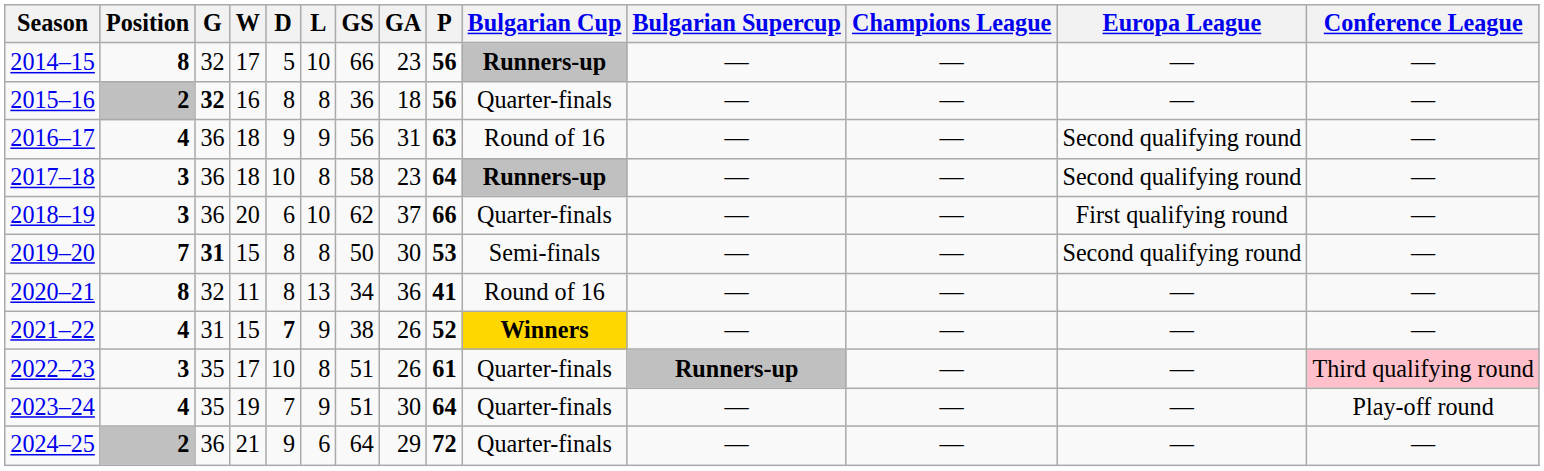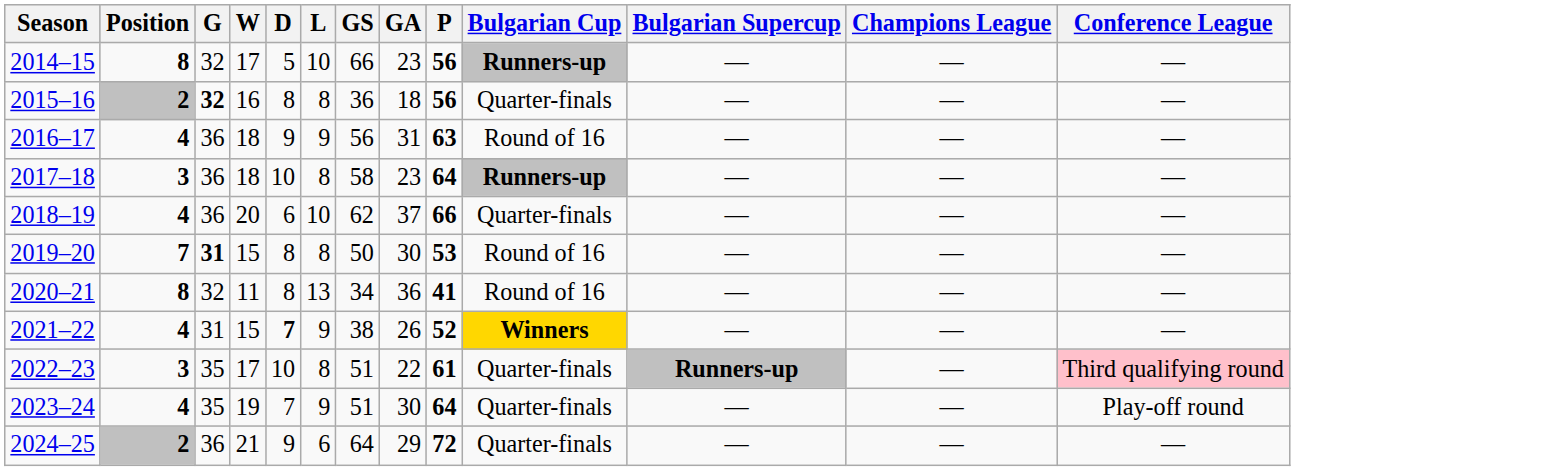 <table class="wikitable">
 <tr style="background:#efefef;">
 <th>Season</th>
 <th>Position</th>
 <th>G</th>
 <th>W</th>
 <th>D</th>
 <th>L</th>
 <th>GS</th>
 <th>GA</th>
 <th>P</th>
 <th><a href='#'>Bulgarian Cup</a></th>
 <th><a href='#'>Bulgarian Supercup</a></th>
 <th><a href='#'>Champions League</a></th>
-<th><a href='#'>Europa League</a></th>
 <th><a href='#'>Conference League</a></th>
 </tr>
 <tr>
 <td><a href='#'>2014–15</a></td>
 <td align=right><strong>8</strong></td>
 <td align=right>32</td>
 <td align=right>17</td>
 <td align=right>5</td>
 <td align=right>10</td>
 <td align=right>66</td>
 <td align=right>23</td>
 <td align=right><strong>56</strong></td>
 <td style="text-align:center; background:silver;"><strong>Runners-up</strong></td>
 <td align=center>—</td>
 <td align=center>—</td>
-<td style="text-align:center;">—</td>
 <td align=center>—</td>
 </tr>
 <tr>
 <td><a href='#'>2015–16</a></td>
 <td style="text-align:right; background:silver;"><strong>2</strong></td>
 <td align=right><strong>32</strong></td>
 <td align=right>16</td>
 <td align=right>8</td>
 <td align=right>8</td>
 <td align=right>36</td>
 <td align=right>18</td>
 <td align=right><strong>56</strong></td>
 <td align=center>Quarter-finals</td>
 <td align=center>—</td>
 <td align=center>—</td>
-<td style="text-align:center;">—</td>
 <td align=center>—</td>
 </tr>
 <tr>
 <td><a href='#'>2016–17</a></td>
 <td align=right><strong>4</strong></td>
 <td align=right>36</td>
 <td align=right>18</td>
 <td align=right>9</td>
 <td align=right>9</td>
 <td align=right>56</td>
 <td align=right>31</td>
 <td align=right><strong>63</strong></td>
 <td align=center>Round of 16</td>
 <td align=center>—</td>
 <td align=center>—</td>
-<td align=center>Second qualifying round</td>
 <td align=center>—</td>
 </tr>
 <tr>
 <td><a href='#'>2017–18</a></td>
 <td align=right><strong>3</strong></td>
 <td align=right>36</td>
 <td align=right>18</td>
 <td align=right>10</td>
 <td align=right>8</td>
 <td align=right>58</td>
 <td align=right>23</td>
 <td align=right><strong>64</strong></td>
 <td style="text-align:center; background:silver;"><strong>Runners-up</strong></td>
 <td align=center>—</td>
 <td align=center>—</td>
-<td align=center>Second qualifying round</td>
 <td align=center>—</td>
 </tr>
 <tr>
 <td><a href='#'>2018–19</a></td>
-<td align=right><strong>3</strong></td>
+<td align=right><strong>4</strong></td>
 <td align=right>36</td>
 <td align=right>20</td>
 <td align=right>6</td>
 <td align=right>10</td>
 <td align=right>62</td>
 <td align=right>37</td>
 <td align=right><strong>66</strong></td>
 <td align=center>Quarter-finals</td>
 <td align=center>—</td>
 <td align=center>—</td>
-<td align=center>First qualifying round</td>
 <td align=center>—</td>
 </tr>
 <tr>
 <td><a href='#'>2019–20</a></td>
 <td align=right><strong>7</strong></td>
 <td align=right><strong>31</strong></td>
 <td align=right>15</td>
 <td align=right>8</td>
 <td align=right>8</td>
 <td align=right>50</td>
 <td align=right>30</td>
 <td align=right><strong>53</strong></td>
-<td align=center>Semi-finals</td>
+<td align=center>Round of 16</td>
 <td align=center>—</td>
 <td align=center>—</td>
-<td align=center>Second qualifying round</td>
 <td align=center>—</td>
 </tr>
 <tr>
 <td><a href='#'>2020–21</a></td>
 <td align=right><strong>8</strong></td>
 <td align=right>32</td>
 <td align=right>11</td>
 <td align=right>8</td>
 <td align=right>13</td>
 <td align=right>34</td>
 <td align=right>36</td>
 <td align=right><strong>41</strong></td>
 <td align=center>Round of 16</td>
-<td align=center>—</td>
 <td align=center>—</td>
 <td align=center>—</td>
 <td align=center>—</td>
 </tr>
 <tr>
 <td><a href='#'>2021–22</a></td>
 <td align=right><strong>4</strong></td>
 <td align=right>31</td>
 <td align=right>15</td>
 <td align=right><strong>7</strong></td>
 <td align=right>9</td>
 <td align=right>38</td>
 <td align=right>26</td>
 <td align=right><strong>52</strong></td>
 <td style="text-align:center; background:gold;"><strong>Winners</strong></td>
 <td align=center>—</td>
 <td align=center>—</td>
 <td align=center>—</td>
-<td align=center>—</td>
 </tr>
 <tr>
 <td><a href='#'>2022–23</a></td>
 <td align=right><strong>3</strong></td>
 <td align=right>35</td>
 <td align=right>17</td>
 <td align=right>10</td>
 <td align=right>8</td>
 <td align=right>51</td>
-<td align=right>26</td>
+<td align=right>22</td>
 <td align=right><strong>61</strong></td>
 <td align=center>Quarter-finals</td>
 <td style="text-align:center; background:silver;"><strong>Runners-up</strong></td>
-<td align=center>—</td>
 <td align=center>—</td>
 <td align=center style="background: pink;">Third qualifying round</td>
 </tr>
 <tr>
 <td><a href='#'>2023–24</a></td>
 <td align=right><strong>4</strong></td>
 <td align=right>35</td>
 <td align=right>19</td>
 <td align=right>7</td>
 <td align=right>9</td>
 <td align=right>51</td>
 <td align=right>30</td>
 <td align=right><strong>64</strong></td>
 <td align=center>Quarter-finals</td>
-<td align=center>—</td>
 <td align=center>—</td>
 <td align=center>—</td>
 <td align=center>Play-off round</td>
 </tr>
 <tr>
 <td><a href='#'>2024–25</a></td>
 <td style="text-align:right; background:silver;"><strong>2</strong></td>
 <td align=right>36</td>
 <td align=right>21</td>
 <td align=right>9</td>
 <td align=right>6</td>
 <td align=right>64</td>
 <td align=right>29</td>
 <td align=right><strong>72</strong></td>
 <td align=center>Quarter-finals</td>
 <td align=center>—</td>
 <td align=center>—</td>
 <td align=center>—</td>
-<td align=center>—</td>
 </tr>
 </table>
